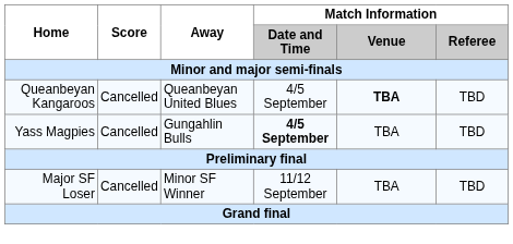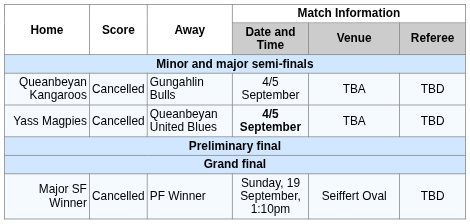 <table width="100%" cellspacing="0" cellpadding="3" border="1" style="border-collapse:collapse;  text-align:center;">
 <tr>
 <th rowspan="2" width="19%">Home</th>
 <th rowspan="2" width="8%">Score</th>
 <th rowspan="2" width="19%">Away</th>
 <th colspan="3">Match Information</th>
 </tr>
 <tr bgcolor="#CCCCCC">
 <th width="17%">Date and Time</th>
 <th width="22%">Venue</th>
 <th width="50%">Referee</th>
 </tr>
 <tr style="background:#d0e7ff;">
 <td colspan="6"><strong>Minor and major semi-finals</strong></td>
 </tr>
 <tr style="text-align:center; background:#f5faff;">
 <td align="right">Queanbeyan Kangaroos </td>
 <td>Cancelled</td>
-<td align="left"> Queanbeyan United Blues</td>
+<td align="left"> Gungahlin Bulls</td>
 <td>4/5 September</td>
-<td><strong>TBA</strong></td>
+<td>TBA</td>
 <td>TBD</td>
 </tr>
 <tr style="text-align:center; background:#f5faff;">
 <td align="right">Yass Magpies </td>
 <td>Cancelled</td>
-<td align="left"> Gungahlin Bulls</td>
+<td align="left"> Queanbeyan United Blues</td>
 <td><strong>4/5 September</strong></td>
 <td>TBA</td>
 <td>TBD</td>
 </tr>
 <tr style="background:#d0e7ff;">
 <td colspan="6"><strong>Preliminary final</strong></td>
 </tr>
-<tr style="text-align:center; background:#f5faff;">
-<td align="right">Major SF Loser</td>
-<td>Cancelled</td>
-<td align="left">Minor SF Winner</td>
-<td>11/12 September</td>
-<td>TBA</td>
-<td>TBD</td>
-</tr>
 <tr style="background:#d0e7ff;">
 <td colspan="6"><strong>Grand final</strong></td>
 </tr>
+<tr style="text-align:center; background:#f5faff;">
+<td align="right">Major SF Winner</td>
+<td>Cancelled</td>
+<td align="left">PF Winner</td>
+<td>Sunday, 19 September, 1:10pm</td>
+<td>Seiffert Oval</td>
+<td>TBD</td>
+</tr>
 </table>
